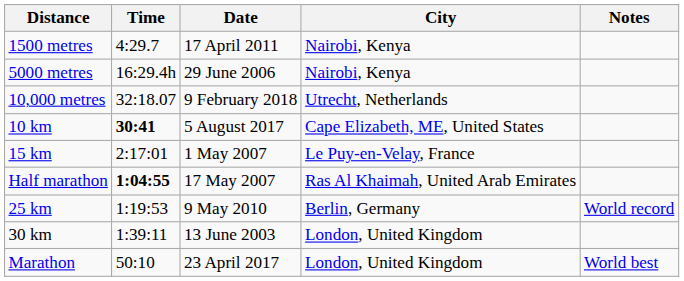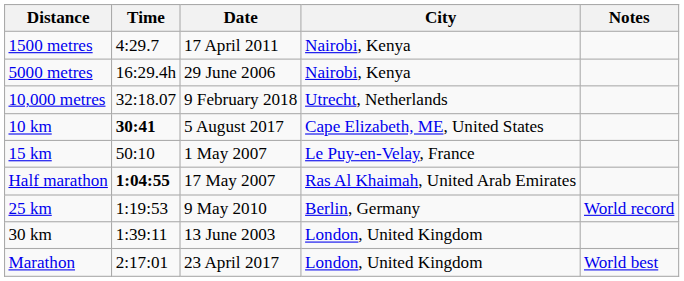 <table class="wikitable">
 <tr>
 <th>Distance</th>
 <th>Time</th>
 <th>Date</th>
 <th>City</th>
 <th>Notes</th>
 </tr>
 <tr>
 <td><a href='#'>1500 metres</a></td>
 <td>4:29.7</td>
 <td>17 April 2011</td>
 <td><a href='#'>Nairobi</a>, Kenya</td>
 <td></td>
 </tr>
 <tr>
 <td><a href='#'>5000 metres</a></td>
 <td>16:29.4h</td>
 <td>29 June 2006</td>
 <td><a href='#'>Nairobi</a>, Kenya</td>
 <td></td>
 </tr>
 <tr>
 <td><a href='#'>10,000 metres</a></td>
 <td>32:18.07</td>
 <td>9 February 2018</td>
 <td><a href='#'>Utrecht</a>, Netherlands</td>
 <td></td>
 </tr>
 <tr>
 <td><a href='#'>10 km</a></td>
 <td><strong>30:41</strong></td>
 <td>5 August 2017</td>
 <td><a href='#'>Cape Elizabeth, ME</a>, United States</td>
 <td></td>
 </tr>
 <tr>
 <td><a href='#'>15 km</a></td>
-<td>2:17:01</td>
+<td>50:10</td>
 <td>1 May 2007</td>
 <td><a href='#'>Le Puy-en-Velay</a>, France</td>
 <td></td>
 </tr>
 <tr>
 <td><a href='#'>Half marathon</a></td>
 <td><strong>1:04:55</strong></td>
 <td>17 May 2007</td>
 <td><a href='#'>Ras Al Khaimah</a>, United Arab Emirates</td>
 <td></td>
 </tr>
 <tr>
 <td><a href='#'>25 km</a></td>
 <td>1:19:53</td>
 <td>9 May 2010</td>
 <td><a href='#'>Berlin</a>, Germany</td>
 <td> <a href='#'>World record</a></td>
 </tr>
 <tr>
 <td>30 km</td>
 <td>1:39:11</td>
 <td>13 June 2003</td>
 <td><a href='#'>London</a>, United Kingdom</td>
 <td></td>
 </tr>
 <tr>
 <td><a href='#'>Marathon</a></td>
-<td>50:10</td>
+<td>2:17:01</td>
 <td>23 April 2017</td>
 <td><a href='#'>London</a>, United Kingdom</td>
 <td><a href='#'>World best</a></td>
 </tr>
 </table>
